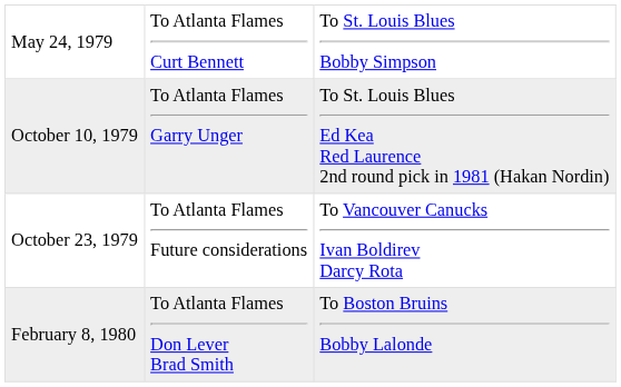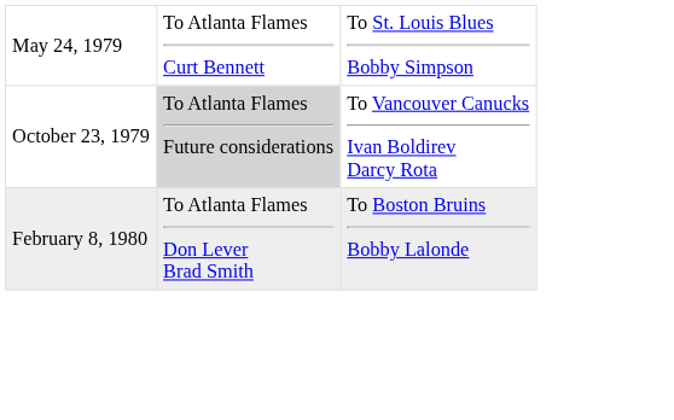 <table border=1 style="border-collapse:collapse" bordercolor="#DFDFDF"  cellpadding="5">
 <tr>
 <td>May 24, 1979</td>
 <td valign="top">To  Atlanta Flames <hr><a href='#'>Curt Bennett</a></td>
 <td valign="top">To  <a href='#'>St. Louis Blues</a> <hr><a href='#'>Bobby Simpson</a></td>
 </tr>
-<tr bgcolor="#eeeeee">
-<td>October 10, 1979</td>
-<td valign="top">To  Atlanta Flames <hr><a href='#'>Garry Unger</a></td>
-<td valign="top">To  St. Louis Blues <hr><a href='#'>Ed Kea</a><br><a href='#'>Red Laurence</a><br>2nd round pick in <a href='#'>1981</a> (Hakan Nordin)</td>
-</tr>
 <tr>
 <td>October 23, 1979</td>
-<td valign="top">To  Atlanta Flames <hr>Future considerations</td>
+<td valign="top" style="background: lightgrey;">To  Atlanta Flames <hr>Future considerations</td>
 <td valign="top">To  <a href='#'>Vancouver Canucks</a> <hr><a href='#'>Ivan Boldirev</a><br><a href='#'>Darcy Rota</a></td>
 </tr>
 <tr bgcolor="#eeeeee">
 <td>February 8, 1980</td>
 <td valign="top">To  Atlanta Flames <hr><a href='#'>Don Lever</a><br><a href='#'>Brad Smith</a></td>
 <td valign="top">To  <a href='#'>Boston Bruins</a> <hr><a href='#'>Bobby Lalonde</a></td>
 </tr>
 </table>
